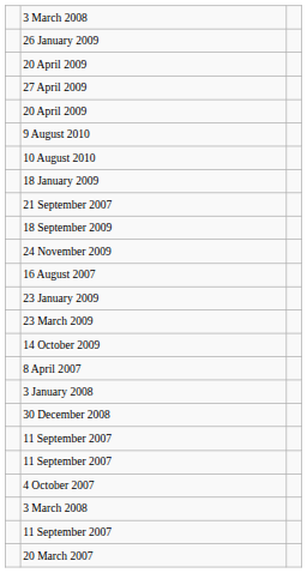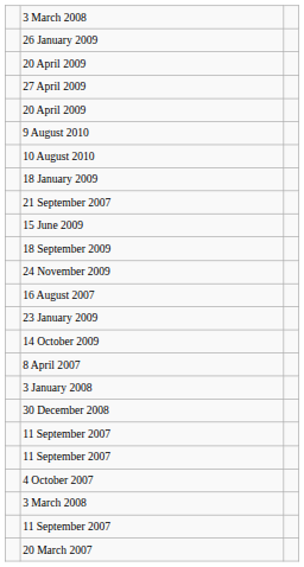 <table class="wikitable" style="font-size: 89%; float: left; width: 26em; margin-right: 1em; height: 700px">
 <tr>
 <td></td>
 <td>3 March 2008</td>
 <td></td>
 </tr>
 <tr>
 <td></td>
 <td>26 January 2009</td>
 <td></td>
 </tr>
 <tr>
 <td></td>
 <td>20 April 2009</td>
 <td></td>
 </tr>
 <tr>
 <td></td>
 <td>27 April 2009</td>
 <td></td>
 </tr>
 <tr>
 <td></td>
 <td>20 April 2009</td>
 <td></td>
 </tr>
 <tr>
 <td></td>
 <td>9 August 2010</td>
 <td></td>
 </tr>
 <tr>
 <td></td>
 <td>10 August 2010</td>
 <td></td>
 </tr>
 <tr>
 <td></td>
 <td>18 January 2009</td>
 <td></td>
 </tr>
 <tr>
 <td></td>
 <td>21 September 2007</td>
 <td></td>
 </tr>
 <tr>
 <td></td>
+<td>15 June 2009</td>
+<td></td>
+</tr>
+<tr>
+<td></td>
 <td>18 September 2009</td>
 <td></td>
 </tr>
 <tr>
 <td></td>
 <td>24 November 2009</td>
 <td></td>
 </tr>
 <tr>
 <td></td>
 <td>16 August 2007</td>
 <td></td>
 </tr>
 <tr>
 <td></td>
 <td>23 January 2009</td>
-<td></td>
-</tr>
-<tr>
-<td></td>
-<td>23 March 2009</td>
 <td></td>
 </tr>
 <tr>
 <td></td>
 <td>14 October 2009</td>
 <td></td>
 </tr>
 <tr>
 <td></td>
 <td>8 April 2007</td>
 <td></td>
 </tr>
 <tr>
 <td></td>
 <td>3 January 2008</td>
 <td></td>
 </tr>
 <tr>
 <td></td>
 <td>30 December 2008</td>
 <td></td>
 </tr>
 <tr>
 <td></td>
 <td>11 September 2007</td>
 <td></td>
 </tr>
 <tr>
 <td></td>
 <td>11 September 2007</td>
 <td></td>
 </tr>
 <tr>
 <td></td>
 <td>4 October 2007</td>
 <td></td>
 </tr>
 <tr>
 <td></td>
 <td>3 March 2008</td>
 <td></td>
 </tr>
 <tr>
 <td></td>
 <td>11 September 2007</td>
 <td></td>
 </tr>
 <tr>
 <td></td>
 <td>20 March 2007</td>
 <td></td>
 </tr>
 </table>
